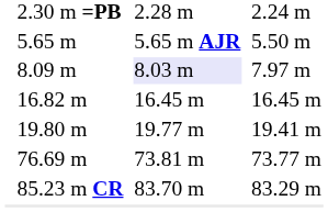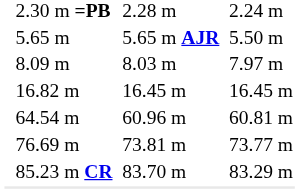 <table>
 <tr>
 <td></td>
 <td></td>
 <td>2.30 m <strong>=PB</strong></td>
 <td></td>
 <td>2.28 m</td>
 <td></td>
 <td>2.24 m</td>
 </tr>
 <tr>
 <td></td>
 <td></td>
 <td>5.65 m</td>
 <td></td>
 <td>5.65 m <strong><a href='#'>AJR</a></strong></td>
 <td></td>
 <td>5.50 m</td>
 </tr>
 <tr>
 <td></td>
 <td></td>
 <td>8.09 m</td>
 <td></td>
-<td style="background: lavender;">8.03 m</td>
+<td>8.03 m</td>
 <td></td>
 <td>7.97 m</td>
 </tr>
 <tr>
 <td></td>
 <td></td>
 <td>16.82 m</td>
 <td></td>
 <td>16.45 m</td>
 <td></td>
 <td>16.45 m</td>
 </tr>
 <tr>
 <td></td>
 <td></td>
-<td>19.80 m</td>
+<td>64.54 m</td>
 <td></td>
-<td>19.77 m</td>
+<td>60.96 m</td>
 <td></td>
-<td>19.41 m</td>
+<td>60.81 m</td>
 </tr>
 <tr>
 <td></td>
 <td></td>
 <td>76.69 m</td>
 <td></td>
 <td>73.81 m</td>
 <td></td>
 <td>73.77 m </td>
 </tr>
 <tr>
 <td></td>
 <td></td>
 <td>85.23 m <strong><a href='#'>CR</a></strong></td>
 <td></td>
 <td>83.70 m</td>
 <td></td>
 <td>83.29 m</td>
 </tr>
 <tr style="background:#e8e8e8;">
 <td colspan=7></td>
 </tr>
 </table>
